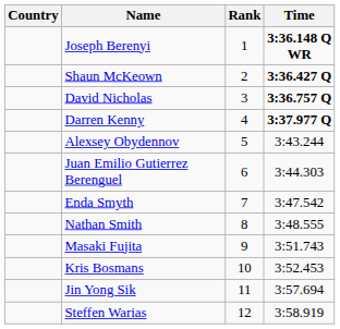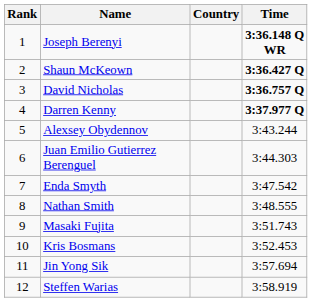 <table class="wikitable sortable">
 <tr>
+<th width=20>Rank</th>
+<th width=180>Name</th>
 <th>Country</th>
-<th width=180>Name</th>
-<th width=20>Rank</th>
 <th>Time</th>
 </tr>
 <tr>
+<td align="center">1</td>
+<td><a href='#'>Joseph Berenyi</a></td>
 <td></td>
-<td><a href='#'>Joseph Berenyi</a></td>
-<td align="center">1</td>
 <td align="center"><strong>3:36.148</strong> <strong>Q</strong><br> <strong>WR </strong></td>
 </tr>
 <tr>
+<td align="center">2</td>
+<td><a href='#'>Shaun McKeown</a></td>
 <td></td>
-<td><a href='#'>Shaun McKeown</a></td>
-<td align="center">2</td>
 <td align="center"><strong>3:36.427</strong> <strong>Q</strong></td>
 </tr>
 <tr>
+<td align="center">3</td>
+<td><a href='#'>David Nicholas</a></td>
 <td></td>
-<td><a href='#'>David Nicholas</a></td>
-<td align="center">3</td>
 <td align="center"><strong>3:36.757</strong> <strong>Q</strong></td>
 </tr>
 <tr>
+<td align="center">4</td>
+<td><a href='#'>Darren Kenny</a></td>
 <td></td>
-<td><a href='#'>Darren Kenny</a></td>
-<td align="center">4</td>
 <td align="center"><strong>3:37.977</strong> <strong>Q</strong></td>
 </tr>
 <tr>
+<td align="center">5</td>
+<td><a href='#'>Alexsey Obydennov</a></td>
 <td></td>
-<td><a href='#'>Alexsey Obydennov</a></td>
-<td align="center">5</td>
 <td align="center">3:43.244</td>
 </tr>
 <tr>
+<td align="center">6</td>
+<td><a href='#'>Juan Emilio Gutierrez Berenguel</a></td>
 <td></td>
-<td><a href='#'>Juan Emilio Gutierrez Berenguel</a></td>
-<td align="center">6</td>
 <td align="center">3:44.303</td>
 </tr>
 <tr>
+<td align="center">7</td>
+<td><a href='#'>Enda Smyth</a></td>
 <td></td>
-<td><a href='#'>Enda Smyth</a></td>
-<td align="center">7</td>
 <td align="center">3:47.542</td>
 </tr>
 <tr>
+<td align="center">8</td>
+<td><a href='#'>Nathan Smith</a></td>
 <td></td>
-<td><a href='#'>Nathan Smith</a></td>
-<td align="center">8</td>
 <td align="center">3:48.555</td>
 </tr>
 <tr>
+<td align="center">9</td>
+<td><a href='#'>Masaki Fujita</a></td>
 <td></td>
-<td><a href='#'>Masaki Fujita</a></td>
-<td align="center">9</td>
 <td align="center">3:51.743</td>
 </tr>
 <tr>
+<td align="center">10</td>
+<td><a href='#'>Kris Bosmans</a></td>
 <td></td>
-<td><a href='#'>Kris Bosmans</a></td>
-<td align="center">10</td>
 <td align="center">3:52.453</td>
 </tr>
 <tr>
+<td align="center">11</td>
+<td><a href='#'>Jin Yong Sik</a></td>
 <td></td>
-<td><a href='#'>Jin Yong Sik</a></td>
-<td align="center">11</td>
 <td align="center">3:57.694</td>
 </tr>
 <tr>
+<td align="center">12</td>
+<td><a href='#'>Steffen Warias</a></td>
 <td></td>
-<td><a href='#'>Steffen Warias</a></td>
-<td align="center">12</td>
 <td align="center">3:58.919</td>
 </tr>
 </table>
